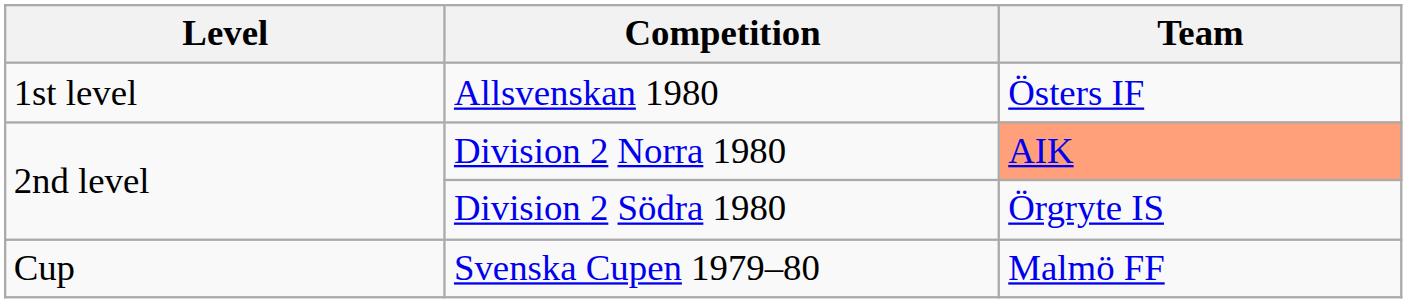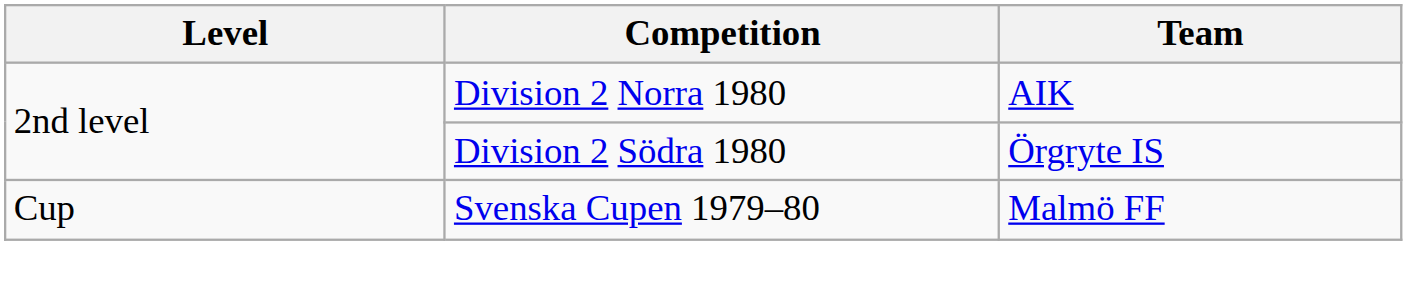 <table class="wikitable" style="text-align: left">
 <tr>
 <th style="width: 225px;">Level</th>
 <th style="width: 275px;">Competition</th>
 <th style="width: 200px;">Team</th>
 </tr>
 <tr>
-<td>1st level</td>
-<td><a href='#'>Allsvenskan</a> 1980</td>
-<td><a href='#'>Östers IF</a></td>
-</tr>
-<tr>
 <td rowspan=2>2nd level</td>
 <td><a href='#'>Division 2</a> <a href='#'>Norra</a> 1980</td>
-<td style="background: lightsalmon;"><a href='#'>AIK</a></td>
+<td><a href='#'>AIK</a></td>
 </tr>
 <tr>
 <td><a href='#'>Division 2</a> <a href='#'>Södra</a> 1980</td>
 <td><a href='#'>Örgryte IS</a></td>
 </tr>
 <tr>
 <td>Cup</td>
 <td><a href='#'>Svenska Cupen</a> 1979–80</td>
 <td><a href='#'>Malmö FF</a></td>
 </tr>
 </table>
